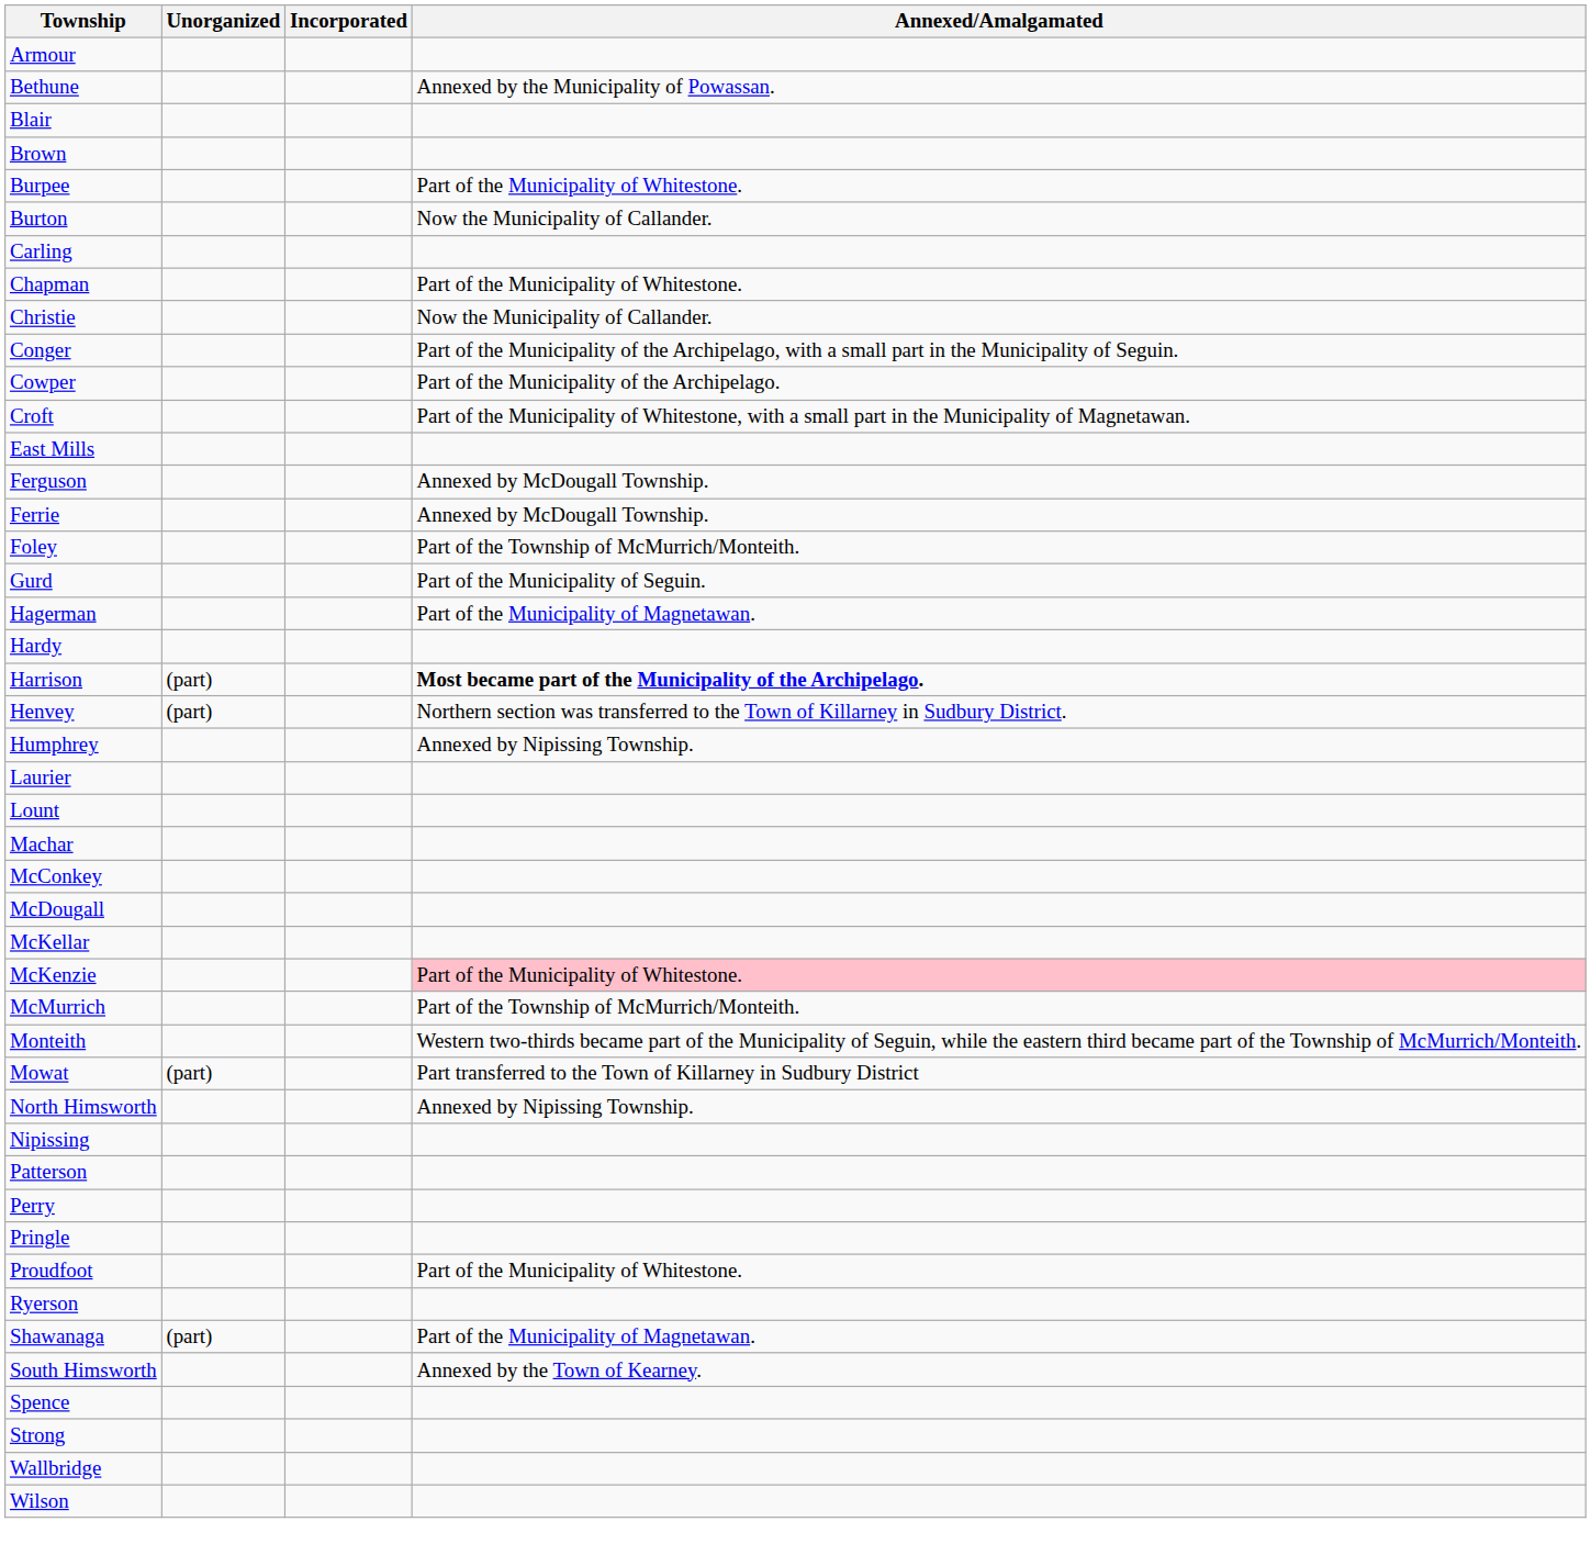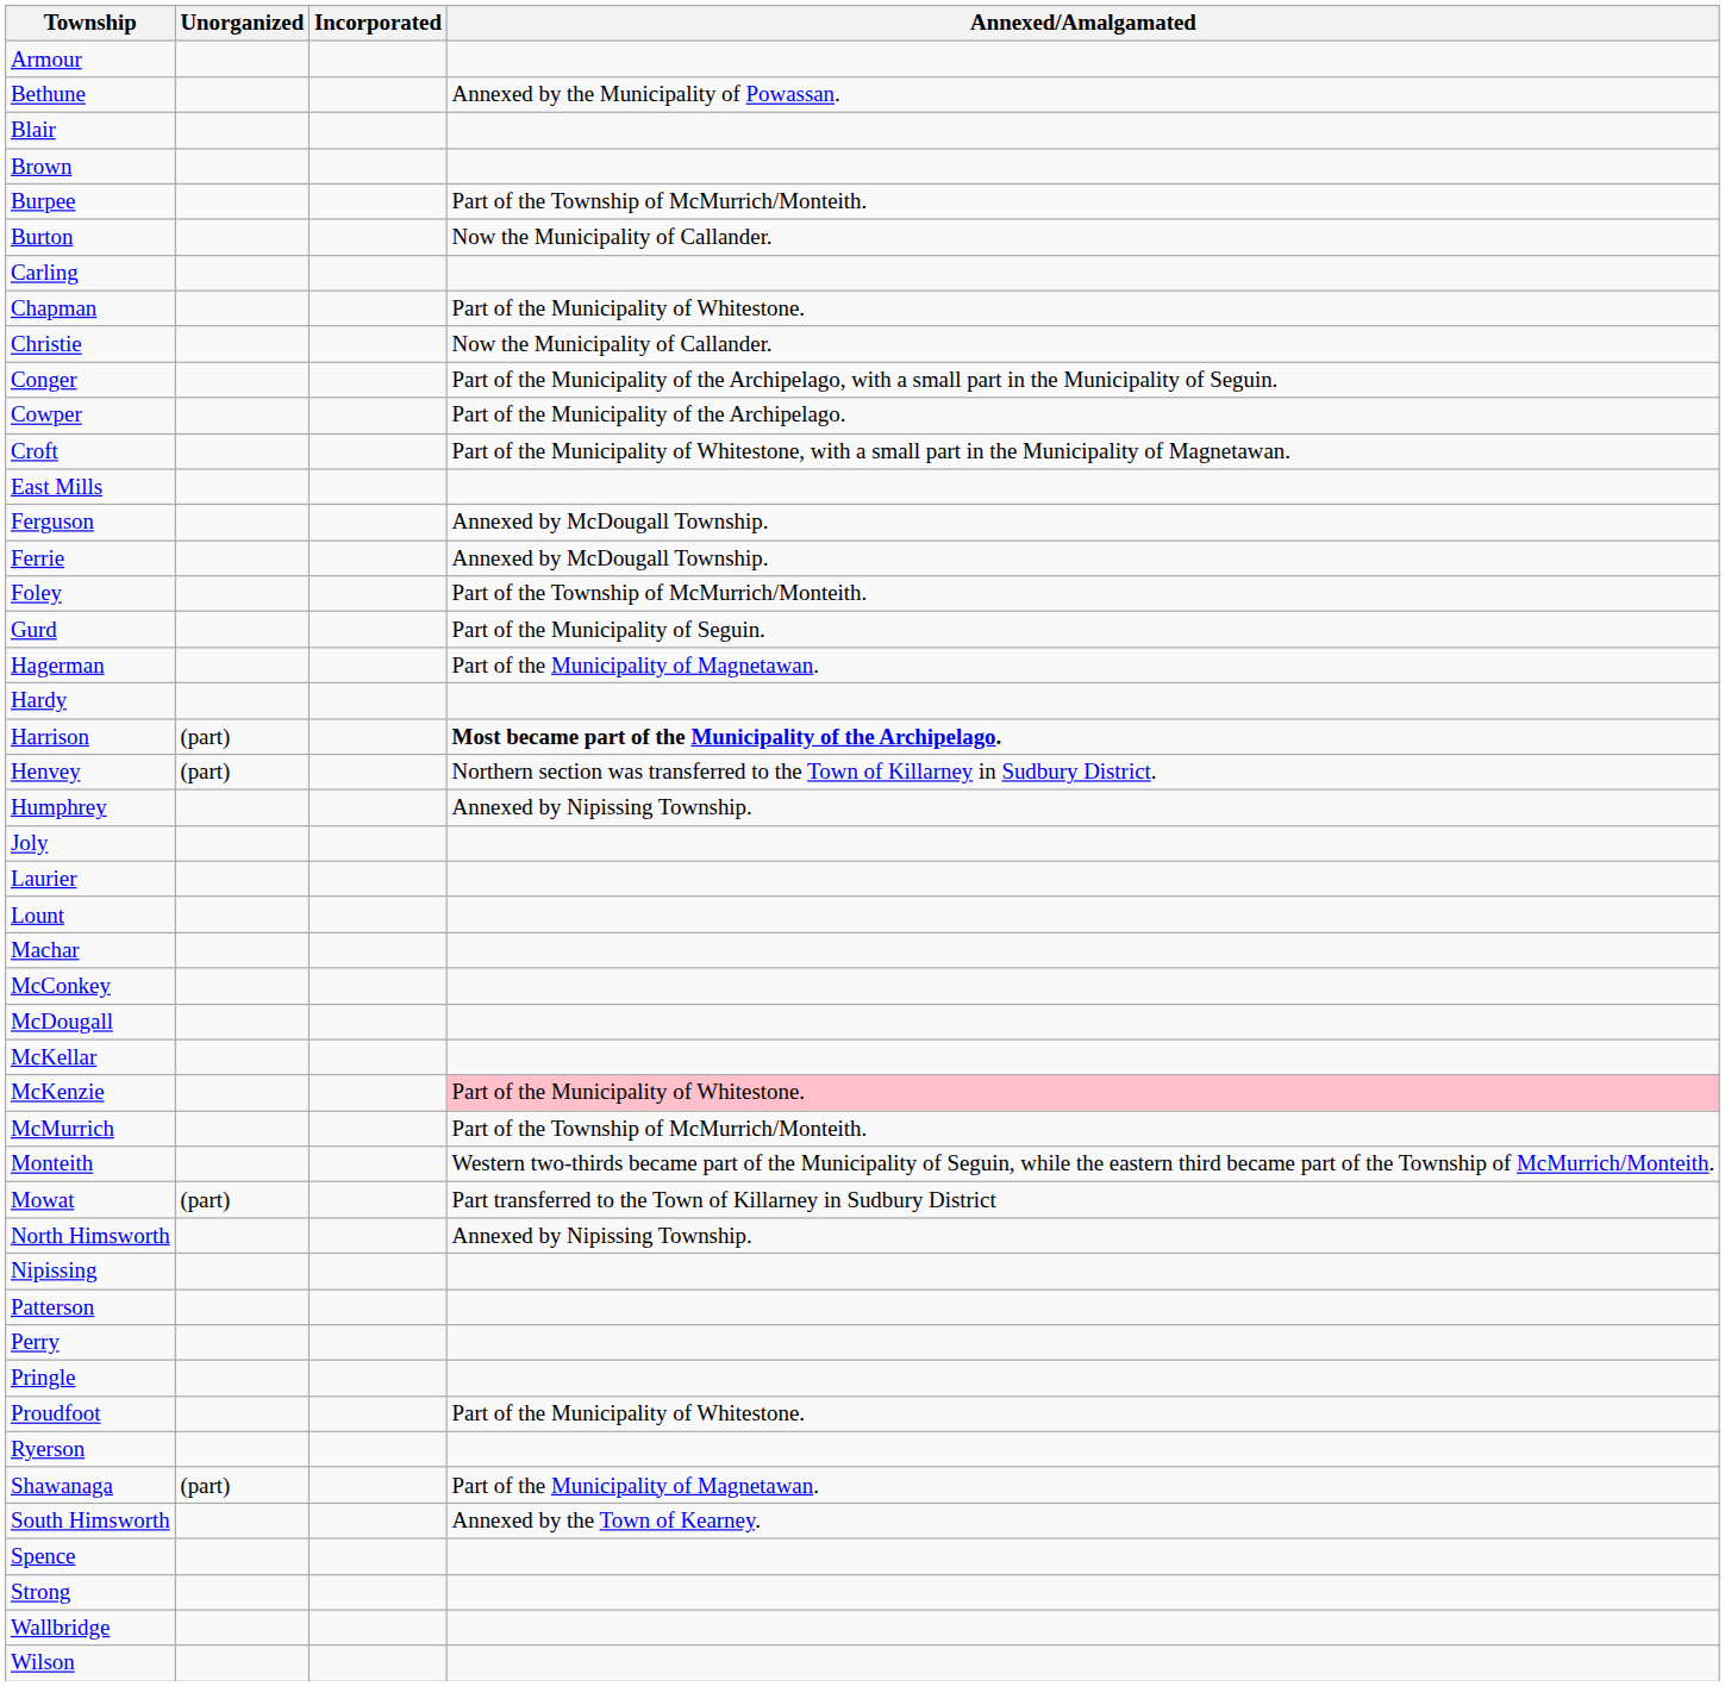 <table class="wikitable">
 <tr>
 <th>Township</th>
 <th>Unorganized</th>
 <th>Incorporated</th>
 <th>Annexed/Amalgamated</th>
 </tr>
 <tr>
 <td><a href='#'>Armour</a></td>
 <td></td>
 <td></td>
 <td></td>
 </tr>
 <tr>
 <td><a href='#'>Bethune</a></td>
 <td></td>
 <td></td>
 <td>Annexed by the Municipality of <a href='#'>Powassan</a>.</td>
 </tr>
 <tr>
 <td><a href='#'>Blair</a></td>
 <td></td>
 <td></td>
 <td></td>
 </tr>
 <tr>
 <td><a href='#'>Brown</a></td>
 <td></td>
 <td></td>
 <td></td>
 </tr>
 <tr>
 <td><a href='#'>Burpee</a></td>
 <td></td>
 <td></td>
-<td>Part of the <a href='#'>Municipality of Whitestone</a>.</td>
+<td>Part of the Township of McMurrich/Monteith.</td>
 </tr>
 <tr>
 <td><a href='#'>Burton</a></td>
 <td></td>
 <td></td>
 <td>Now the Municipality of Callander.</td>
 </tr>
 <tr>
 <td><a href='#'>Carling</a></td>
 <td></td>
 <td></td>
 <td></td>
 </tr>
 <tr>
 <td><a href='#'>Chapman</a></td>
 <td></td>
 <td></td>
 <td>Part of the Municipality of Whitestone.</td>
 </tr>
 <tr>
 <td><a href='#'>Christie</a></td>
 <td></td>
 <td></td>
 <td>Now the Municipality of Callander.</td>
 </tr>
 <tr>
 <td><a href='#'>Conger</a></td>
 <td></td>
 <td></td>
 <td>Part of the Municipality of the Archipelago, with a small part in the Municipality of Seguin.</td>
 </tr>
 <tr>
 <td><a href='#'>Cowper</a></td>
 <td></td>
 <td></td>
 <td>Part of the Municipality of the Archipelago.</td>
 </tr>
 <tr>
 <td><a href='#'>Croft</a></td>
 <td></td>
 <td></td>
 <td>Part of the Municipality of Whitestone, with a small part in the Municipality of Magnetawan.</td>
 </tr>
 <tr>
 <td><a href='#'>East Mills</a></td>
 <td></td>
 <td></td>
 <td></td>
 </tr>
 <tr>
 <td><a href='#'>Ferguson</a></td>
 <td></td>
 <td></td>
 <td>Annexed by McDougall Township.</td>
 </tr>
 <tr>
 <td><a href='#'>Ferrie</a></td>
 <td></td>
 <td></td>
 <td>Annexed by McDougall Township.</td>
 </tr>
 <tr>
 <td><a href='#'>Foley</a></td>
 <td></td>
 <td></td>
 <td>Part of the Township of McMurrich/Monteith.</td>
 </tr>
 <tr>
 <td><a href='#'>Gurd</a></td>
 <td></td>
 <td></td>
 <td>Part of the Municipality of Seguin.</td>
 </tr>
 <tr>
 <td><a href='#'>Hagerman</a></td>
 <td></td>
 <td></td>
 <td>Part  of the <a href='#'>Municipality of Magnetawan</a>.</td>
 </tr>
 <tr>
 <td><a href='#'>Hardy</a></td>
 <td></td>
 <td></td>
 <td></td>
 </tr>
 <tr>
 <td><a href='#'>Harrison</a></td>
 <td> (part)</td>
 <td></td>
 <td><strong>Most became part of the <a href='#'>Municipality of the Archipelago</a>.</strong></td>
 </tr>
 <tr>
 <td><a href='#'>Henvey</a></td>
 <td> (part)</td>
 <td></td>
 <td>Northern section was transferred to the <a href='#'>Town of Killarney</a> in <a href='#'>Sudbury District</a>.</td>
 </tr>
 <tr>
 <td><a href='#'>Humphrey</a></td>
 <td></td>
 <td></td>
 <td>Annexed by Nipissing Township.</td>
+</tr>
+<tr>
+<td><a href='#'>Joly</a></td>
+<td></td>
+<td></td>
+<td></td>
 </tr>
 <tr>
 <td><a href='#'>Laurier</a></td>
 <td></td>
 <td></td>
 <td></td>
 </tr>
 <tr>
 <td><a href='#'>Lount</a></td>
 <td></td>
 <td></td>
 <td></td>
 </tr>
 <tr>
 <td><a href='#'>Machar</a></td>
 <td></td>
 <td></td>
 <td></td>
 </tr>
 <tr>
 <td><a href='#'>McConkey</a></td>
 <td></td>
 <td></td>
 <td></td>
 </tr>
 <tr>
 <td><a href='#'>McDougall</a></td>
 <td></td>
 <td></td>
 <td></td>
 </tr>
 <tr>
 <td><a href='#'>McKellar</a></td>
 <td></td>
 <td></td>
 <td></td>
 </tr>
 <tr>
 <td><a href='#'>McKenzie</a></td>
 <td></td>
 <td></td>
 <td style="background: pink;">Part of the Municipality of Whitestone.</td>
 </tr>
 <tr>
 <td><a href='#'>McMurrich</a></td>
 <td></td>
 <td></td>
 <td>Part of the Township of McMurrich/Monteith.</td>
 </tr>
 <tr>
 <td><a href='#'>Monteith</a></td>
 <td></td>
 <td></td>
 <td>Western two-thirds became part of the Municipality of Seguin, while the eastern third became part of the Township of <a href='#'>McMurrich/Monteith</a>.</td>
 </tr>
 <tr>
 <td><a href='#'>Mowat</a></td>
 <td> (part)</td>
 <td></td>
 <td>Part transferred to the Town of Killarney in Sudbury District</td>
 </tr>
 <tr>
 <td><a href='#'>North Himsworth</a></td>
 <td></td>
 <td></td>
 <td>Annexed by Nipissing Township.</td>
 </tr>
 <tr>
 <td><a href='#'>Nipissing</a></td>
 <td></td>
 <td></td>
 <td></td>
 </tr>
 <tr>
 <td><a href='#'>Patterson</a></td>
 <td></td>
 <td></td>
 <td></td>
 </tr>
 <tr>
 <td><a href='#'>Perry</a></td>
 <td></td>
 <td></td>
 <td></td>
 </tr>
 <tr>
 <td><a href='#'>Pringle</a></td>
 <td></td>
 <td></td>
 <td></td>
 </tr>
 <tr>
 <td><a href='#'>Proudfoot</a></td>
 <td></td>
 <td></td>
 <td>Part of the Municipality of Whitestone.</td>
 </tr>
 <tr>
 <td><a href='#'>Ryerson</a></td>
 <td></td>
 <td></td>
 <td></td>
 </tr>
 <tr>
 <td><a href='#'>Shawanaga</a></td>
 <td> (part)</td>
 <td></td>
 <td>Part  of the <a href='#'>Municipality of Magnetawan</a>.</td>
 </tr>
 <tr>
 <td><a href='#'>South Himsworth</a></td>
 <td></td>
 <td></td>
 <td>Annexed by the <a href='#'>Town of Kearney</a>.</td>
 </tr>
 <tr>
 <td><a href='#'>Spence</a></td>
 <td></td>
 <td></td>
 <td></td>
 </tr>
 <tr>
 <td><a href='#'>Strong</a></td>
 <td></td>
 <td></td>
 <td></td>
 </tr>
 <tr>
 <td><a href='#'>Wallbridge</a></td>
 <td></td>
 <td></td>
 <td></td>
 </tr>
 <tr>
 <td><a href='#'>Wilson</a></td>
 <td></td>
 <td></td>
 <td></td>
 </tr>
 </table>
